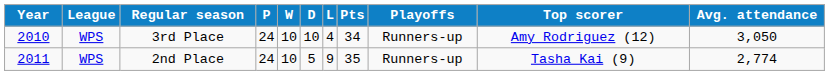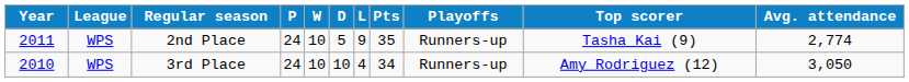 <table class="wikitable sortable" style="text-align: center">
 <tr>
 <th style="color:white; background:#0E80C6; width:50px;">Year</th>
 <th style="color:white; background:#0E80C6; width:50px;">League</th>
 <th style="color:white; background:#0E80C6; width:125px;">Regular season</th>
 <th style="color:white; background:#0E80C6;">P</th>
 <th style="color:white; background:#0E80C6;">W</th>
 <th style="color:white; background:#0E80C6;">D</th>
 <th style="color:white; background:#0E80C6;">L</th>
 <th style="color:white; background:#0E80C6;">Pts</th>
 <th style="color:white; background:#0E80C6; width:100px;">Playoffs</th>
 <th style="color:white; background:#0E80C6; width:200px;">Top scorer</th>
 <th style="color:white; background:#0E80C6; width:125px;">Avg. attendance</th>
 </tr>
 <tr>
+<td><a href='#'>2011</a></td>
+<td><a href='#'>WPS</a></td>
+<td>2nd Place</td>
+<td>24</td>
+<td>10</td>
+<td>5</td>
+<td>9</td>
+<td>35</td>
+<td>Runners-up</td>
+<td> <a href='#'>Tasha Kai</a> (9)</td>
+<td>2,774</td>
+</tr>
+<tr>
 <td><a href='#'>2010</a></td>
 <td><a href='#'>WPS</a></td>
 <td>3rd Place</td>
 <td>24</td>
 <td>10</td>
 <td>10</td>
 <td>4</td>
 <td>34</td>
 <td>Runners-up</td>
 <td> <a href='#'>Amy Rodriguez</a> (12)</td>
 <td>3,050</td>
 </tr>
-<tr>
-<td><a href='#'>2011</a></td>
-<td><a href='#'>WPS</a></td>
-<td>2nd Place</td>
-<td>24</td>
-<td>10</td>
-<td>5</td>
-<td>9</td>
-<td>35</td>
-<td>Runners-up</td>
-<td> <a href='#'>Tasha Kai</a> (9)</td>
-<td>2,774</td>
-</tr>
 </table>
